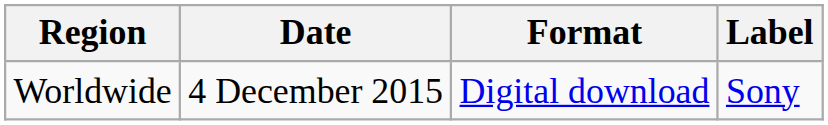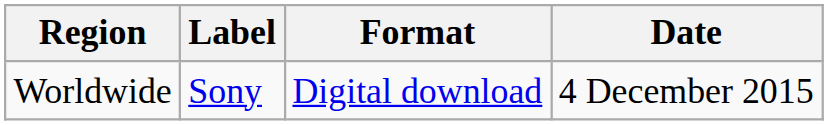 <table class="wikitable">
 <tr>
 <th>Region</th>
+<th>Label</th>
+<th>Format</th>
 <th>Date</th>
-<th>Format</th>
-<th>Label</th>
 </tr>
 <tr>
 <td>Worldwide</td>
+<td><a href='#'>Sony</a></td>
+<td><a href='#'>Digital download</a></td>
 <td>4 December 2015</td>
-<td><a href='#'>Digital download</a></td>
-<td><a href='#'>Sony</a></td>
 </tr>
 </table>
